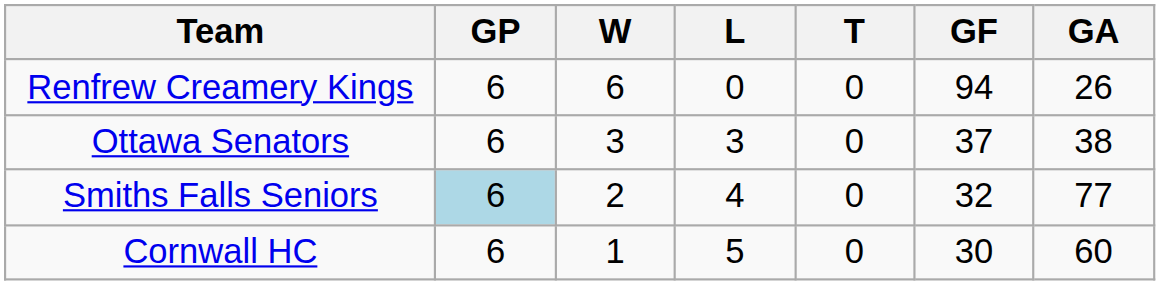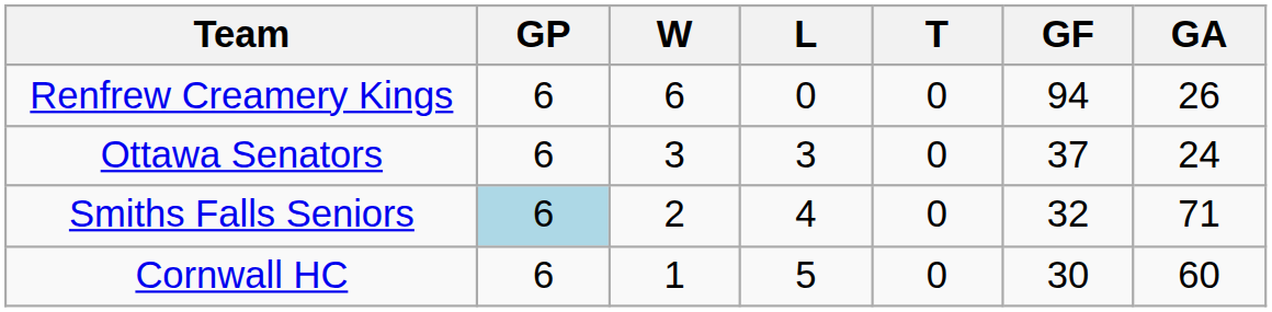 <table class="wikitable" style="text-align:center;">
 <tr>
 <th style="width:12em">Team</th>
 <th style="width:3em">GP</th>
 <th style="width:3em">W</th>
 <th style="width:3em">L</th>
 <th style="width:3em">T</th>
 <th style="width:3em">GF</th>
 <th style="width:3em">GA</th>
 </tr>
 <tr>
 <td><a href='#'>Renfrew Creamery Kings</a></td>
 <td>6</td>
 <td>6</td>
 <td>0</td>
 <td>0</td>
 <td>94</td>
 <td>26</td>
 </tr>
 <tr>
 <td><a href='#'>Ottawa Senators</a></td>
 <td>6</td>
 <td>3</td>
 <td>3</td>
 <td>0</td>
 <td>37</td>
-<td>38</td>
+<td>24</td>
 </tr>
 <tr>
 <td><a href='#'>Smiths Falls Seniors</a></td>
 <td style="background: lightblue;">6</td>
 <td>2</td>
 <td>4</td>
 <td>0</td>
 <td>32</td>
-<td>77</td>
+<td>71</td>
 </tr>
 <tr>
 <td><a href='#'>Cornwall HC</a></td>
 <td>6</td>
 <td>1</td>
 <td>5</td>
 <td>0</td>
 <td>30</td>
 <td>60</td>
 </tr>
 </table>
